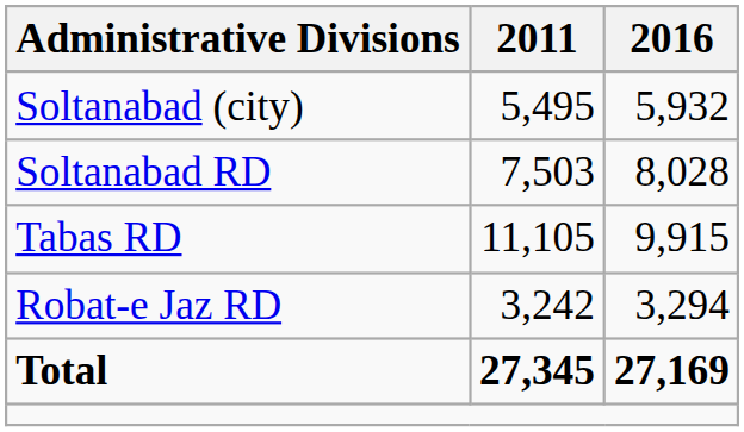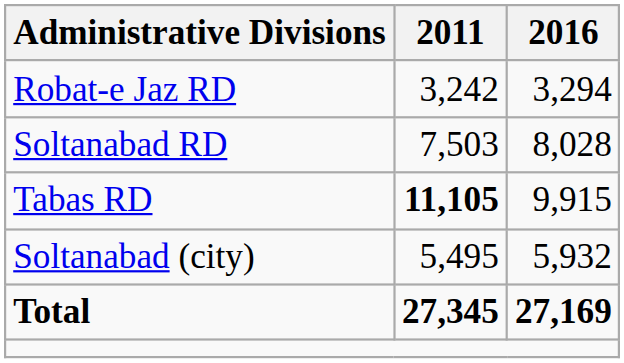 <table class="wikitable">
 <tr>
 <th>Administrative Divisions</th>
 <th>2011</th>
 <th>2016</th>
 </tr>
 <tr>
-<td><a href='#'>Soltanabad</a> (city)</td>
-<td style="text-align: right;">5,495</td>
-<td style="text-align: right;">5,932</td>
+<td><a href='#'>Robat-e Jaz RD</a></td>
+<td style="text-align: right;">3,242</td>
+<td style="text-align: right;">3,294</td>
 </tr>
 <tr>
 <td><a href='#'>Soltanabad RD</a></td>
 <td style="text-align: right;">7,503</td>
 <td style="text-align: right;">8,028</td>
 </tr>
 <tr>
 <td><a href='#'>Tabas RD</a></td>
-<td style="text-align: right;">11,105</td>
+<td style="text-align: right;"><strong>11,105</strong></td>
 <td style="text-align: right;">9,915</td>
 </tr>
 <tr>
-<td><a href='#'>Robat-e Jaz RD</a></td>
-<td style="text-align: right;">3,242</td>
-<td style="text-align: right;">3,294</td>
+<td><a href='#'>Soltanabad</a> (city)</td>
+<td style="text-align: right;">5,495</td>
+<td style="text-align: right;">5,932</td>
 </tr>
 <tr>
 <td><strong>Total</strong></td>
 <td style="text-align: right;"><strong>27,345</strong></td>
 <td style="text-align: right;"><strong>27,169</strong></td>
 </tr>
 <tr>
 <td colspan=3></td>
 </tr>
 </table>
